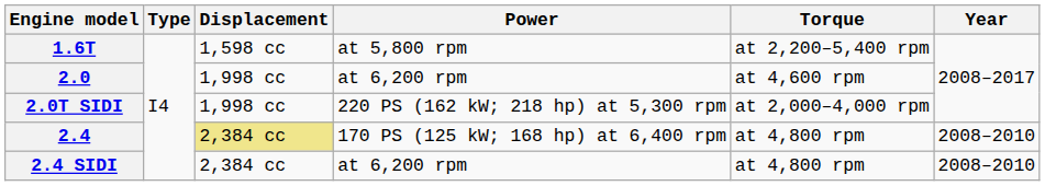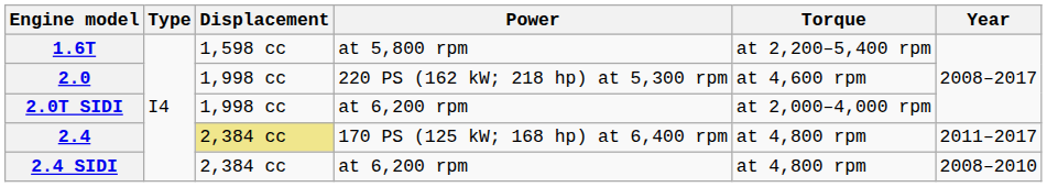 <table class="wikitable">
 <tr>
 <th>Engine model</th>
 <th>Type</th>
 <th>Displacement</th>
 <th>Power</th>
 <th>Torque</th>
 <th>Year</th>
 </tr>
 <tr>
 <th><a href='#'><strong>1.6T</strong></a></th>
 <td rowspan="5">I4</td>
 <td>1,598 cc</td>
 <td> at 5,800 rpm</td>
 <td> at 2,200–5,400 rpm</td>
 <td rowspan="3">2008–2017</td>
 </tr>
 <tr>
 <th><a href='#'>2.0</a></th>
 <td>1,998 cc</td>
-<td> at 6,200 rpm</td>
+<td>220 PS (162 kW; 218 hp) at 5,300 rpm</td>
 <td> at 4,600 rpm</td>
 </tr>
 <tr>
 <th><a href='#'>2.0T SIDI</a></th>
 <td>1,998 cc</td>
-<td>220 PS (162 kW; 218 hp) at 5,300 rpm</td>
+<td> at 6,200 rpm</td>
 <td> at 2,000–4,000 rpm</td>
 </tr>
 <tr>
 <th><a href='#'>2.4</a></th>
 <td style="background: khaki;">2,384 cc</td>
 <td>170 PS (125 kW; 168 hp) at 6,400 rpm</td>
 <td> at 4,800 rpm</td>
-<td>2008–2010</td>
+<td>2011–2017</td>
 </tr>
 <tr>
 <th><a href='#'>2.4 SIDI</a></th>
 <td>2,384 cc</td>
 <td> at 6,200 rpm</td>
 <td> at 4,800 rpm</td>
 <td>2008–2010</td>
 </tr>
 </table>
